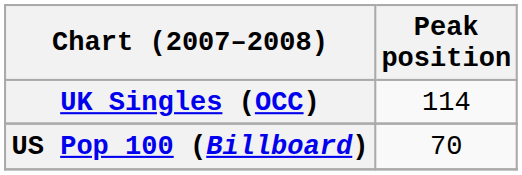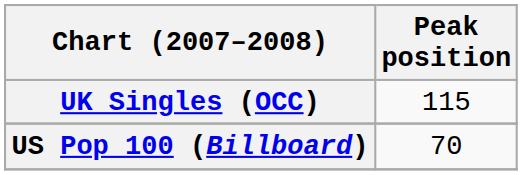 <table class="wikitable plainrowheaders">
 <tr>
 <th scope="col">Chart (2007–2008)</th>
 <th scope="col">Peak<br>position</th>
 </tr>
 <tr>
 <th scope="row"><a href='#'>UK Singles</a> (<a href='#'>OCC</a>)</th>
-<td style="text-align:center;">114</td>
+<td style="text-align:center;">115</td>
 </tr>
 <tr>
 </tr>
 <tr>
 </tr>
 <tr>
 <th scope="row">US <a href='#'>Pop 100</a> (<em><a href='#'>Billboard</a></em>)</th>
 <td style="text-align:center;">70</td>
 </tr>
 <tr>
 </tr>
 </table>
